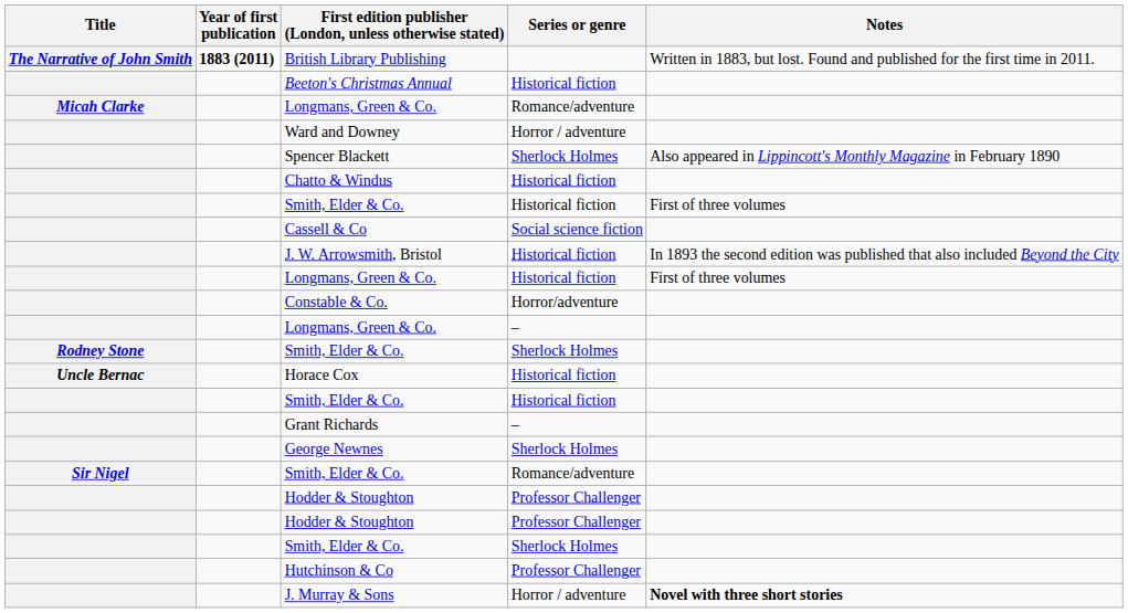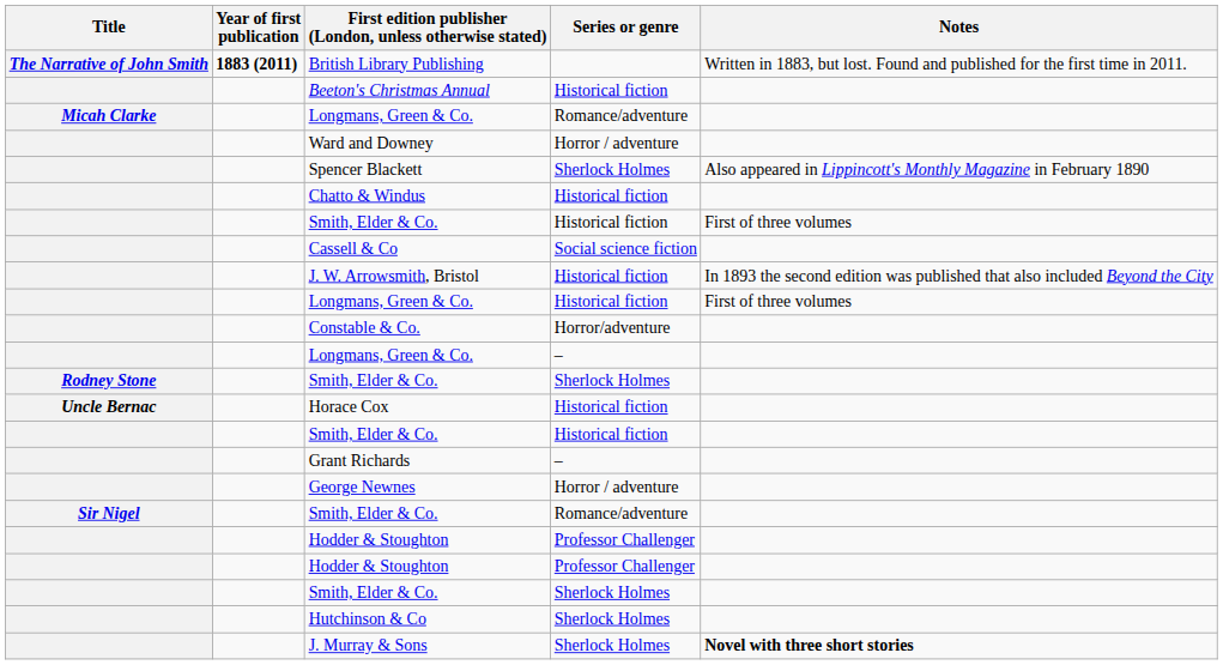 <table class="wikitable plainrowheaders sortable" style="margin-right: 0;">
 <tr>
 <th scope="col">Title</th>
 <th scope="col">Year of first<br>publication</th>
 <th scope="col">First edition publisher<br>(London, unless otherwise stated)</th>
 <th scope="col">Series or genre</th>
 <th scope="col" class="unsortable">Notes</th>
 </tr>
 <tr>
 <th scope="row"><em><a href='#'>The Narrative of John Smith</a></em></th>
 <td><strong>1883 (2011)</strong></td>
 <td><a href='#'>British Library Publishing</a></td>
 <td></td>
 <td>Written in 1883, but lost. Found and published for the first time in 2011.</td>
 </tr>
 <tr>
 <th scope="row"></th>
 <td></td>
 <td><em><a href='#'>Beeton's Christmas Annual</a></em></td>
 <td><a href='#'>Historical fiction</a></td>
 <td></td>
 </tr>
 <tr>
 <th scope="row"><em><a href='#'>Micah Clarke</a></em></th>
 <td></td>
 <td><a href='#'>Longmans, Green & Co.</a></td>
 <td>Romance/adventure</td>
 <td></td>
 </tr>
 <tr>
 <th scope="row"></th>
 <td></td>
 <td>Ward and Downey</td>
 <td>Horror / adventure</td>
 <td></td>
 </tr>
 <tr>
 <th scope="row"></th>
 <td></td>
 <td>Spencer Blackett</td>
 <td><a href='#'>Sherlock Holmes</a></td>
 <td>Also appeared in <em><a href='#'>Lippincott's Monthly Magazine</a></em> in February 1890</td>
 </tr>
 <tr>
 <th scope="row"></th>
 <td></td>
 <td><a href='#'>Chatto & Windus</a></td>
 <td><a href='#'>Historical fiction</a></td>
 <td></td>
 </tr>
 <tr>
 <th scope="row"></th>
 <td></td>
 <td><a href='#'>Smith, Elder & Co.</a></td>
 <td>Historical fiction</td>
 <td>First of three volumes</td>
 </tr>
 <tr>
 <th scope="row"></th>
 <td></td>
 <td><a href='#'>Cassell & Co</a></td>
 <td><a href='#'>Social science fiction</a></td>
 <td></td>
 </tr>
 <tr>
 <th scope="row"></th>
 <td></td>
 <td><a href='#'>J. W. Arrowsmith</a>, Bristol</td>
 <td><a href='#'>Historical fiction</a></td>
 <td>In 1893 the second edition was published that also included <em><a href='#'>Beyond the City</a></em></td>
 </tr>
 <tr>
 <th scope="row"></th>
 <td></td>
 <td><a href='#'>Longmans, Green & Co.</a></td>
 <td><a href='#'>Historical fiction</a></td>
 <td>First of three volumes</td>
 </tr>
 <tr>
 <th scope="row"></th>
 <td></td>
 <td><a href='#'>Constable & Co.</a></td>
 <td>Horror/adventure</td>
 <td></td>
 </tr>
 <tr>
 <th scope="row"></th>
 <td></td>
 <td><a href='#'>Longmans, Green & Co.</a></td>
 <td>–</td>
 <td></td>
 </tr>
 <tr>
 <th scope="row"><em><a href='#'>Rodney Stone</a></em></th>
 <td></td>
 <td><a href='#'>Smith, Elder & Co.</a></td>
 <td><a href='#'>Sherlock Holmes</a></td>
 <td></td>
 </tr>
 <tr>
 <th scope="row"><em>Uncle Bernac</em></th>
 <td></td>
 <td>Horace Cox</td>
 <td><a href='#'>Historical fiction</a></td>
 <td></td>
 </tr>
 <tr>
 <th scope="row"></th>
 <td></td>
 <td><a href='#'>Smith, Elder & Co.</a></td>
 <td><a href='#'>Historical fiction</a></td>
 <td></td>
 </tr>
 <tr>
 <th scope="row"></th>
 <td></td>
 <td>Grant Richards</td>
 <td>–</td>
 <td></td>
 </tr>
 <tr>
 <th scope="row"></th>
 <td></td>
 <td><a href='#'>George Newnes</a></td>
-<td><a href='#'>Sherlock Holmes</a></td>
+<td>Horror / adventure</td>
 <td></td>
 </tr>
 <tr>
 <th scope="row"><em><a href='#'>Sir Nigel</a></em></th>
 <td></td>
 <td><a href='#'>Smith, Elder & Co.</a></td>
 <td>Romance/adventure</td>
 <td></td>
 </tr>
 <tr>
 <th scope="row"></th>
 <td></td>
 <td><a href='#'>Hodder & Stoughton</a></td>
 <td><a href='#'>Professor Challenger</a></td>
 <td></td>
 </tr>
 <tr>
 <th scope="row"></th>
 <td></td>
 <td><a href='#'>Hodder & Stoughton</a></td>
 <td><a href='#'>Professor Challenger</a></td>
 <td></td>
 </tr>
 <tr>
 <th scope="row"></th>
 <td></td>
 <td><a href='#'>Smith, Elder & Co.</a></td>
 <td><a href='#'>Sherlock Holmes</a></td>
 <td></td>
 </tr>
 <tr>
 <th scope="row"></th>
 <td></td>
 <td><a href='#'>Hutchinson & Co</a></td>
-<td><a href='#'>Professor Challenger</a></td>
+<td><a href='#'>Sherlock Holmes</a></td>
 <td></td>
 </tr>
 <tr>
 <th scope="row"></th>
 <td></td>
 <td><a href='#'>J. Murray & Sons</a></td>
-<td>Horror / adventure</td>
+<td><a href='#'>Sherlock Holmes</a></td>
 <td><strong>Novel with three short stories</strong></td>
 </tr>
 </table>
